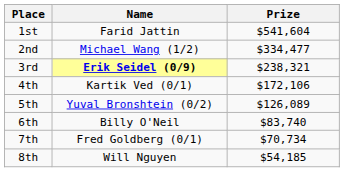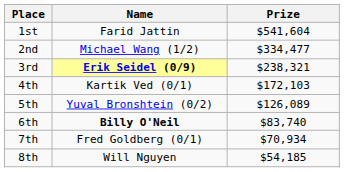 <table class="wikitable">
 <tr>
 <th width="50">Place</th>
 <th width="200">Name</th>
 <th width="125">Prize</th>
 </tr>
 <tr>
 <td align = "center">1st</td>
 <td align = "center"> Farid Jattin</td>
 <td align = "center">$541,604</td>
 </tr>
 <tr>
 <td align = "center">2nd</td>
 <td align = "center"> <a href='#'>Michael Wang</a> (1/2)</td>
 <td align = "center">$334,477</td>
 </tr>
 <tr>
 <td align = "center">3rd</td>
 <td align = "center" style="background-color:#FFFF99; width:6em;"><strong> <a href='#'>Erik Seidel</a> (0/9)</strong></td>
 <td align = "center">$238,321</td>
 </tr>
 <tr>
 <td align = "center">4th</td>
 <td align = "center"> Kartik Ved (0/1)</td>
-<td align = "center">$172,106</td>
+<td align = "center">$172,103</td>
 </tr>
 <tr>
 <td align = "center">5th</td>
 <td align = "center"> <a href='#'>Yuval Bronshtein</a> (0/2)</td>
 <td align = "center">$126,089</td>
 </tr>
 <tr>
 <td align = "center">6th</td>
-<td align = "center"> Billy O'Neil</td>
+<td align = "center"><strong> Billy O'Neil</strong></td>
 <td align = "center">$83,740</td>
 </tr>
 <tr>
 <td align = "center">7th</td>
 <td align = "center"> Fred Goldberg (0/1)</td>
-<td align = "center">$70,734</td>
+<td align = "center">$70,934</td>
 </tr>
 <tr>
 <td align = "center">8th</td>
 <td align = "center"> Will Nguyen</td>
 <td align = "center">$54,185</td>
 </tr>
 </table>
